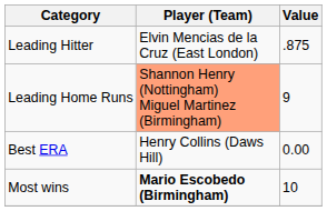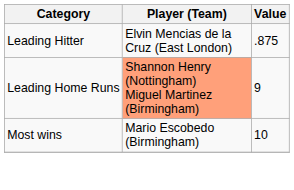 <table class="wikitable">
 <tr>
 <th>Category</th>
 <th width=160>Player (Team)</th>
 <th>Value</th>
 </tr>
 <tr>
 <td>Leading Hitter</td>
 <td>Elvin Mencias de la Cruz (East London)</td>
 <td>.875</td>
 </tr>
 <tr>
 <td>Leading Home Runs</td>
 <td style="background: lightsalmon;">Shannon Henry (Nottingham) <br> Miguel Martinez (Birmingham)</td>
 <td>9</td>
 </tr>
 <tr>
-<td>Best <a href='#'>ERA</a></td>
-<td>Henry Collins (Daws Hill)</td>
-<td>0.00</td>
-</tr>
-<tr>
 <td>Most wins</td>
-<td><strong>Mario Escobedo (Birmingham)</strong></td>
+<td>Mario Escobedo (Birmingham)</td>
 <td>10</td>
 </tr>
 <tr>
 </tr>
 </table>
